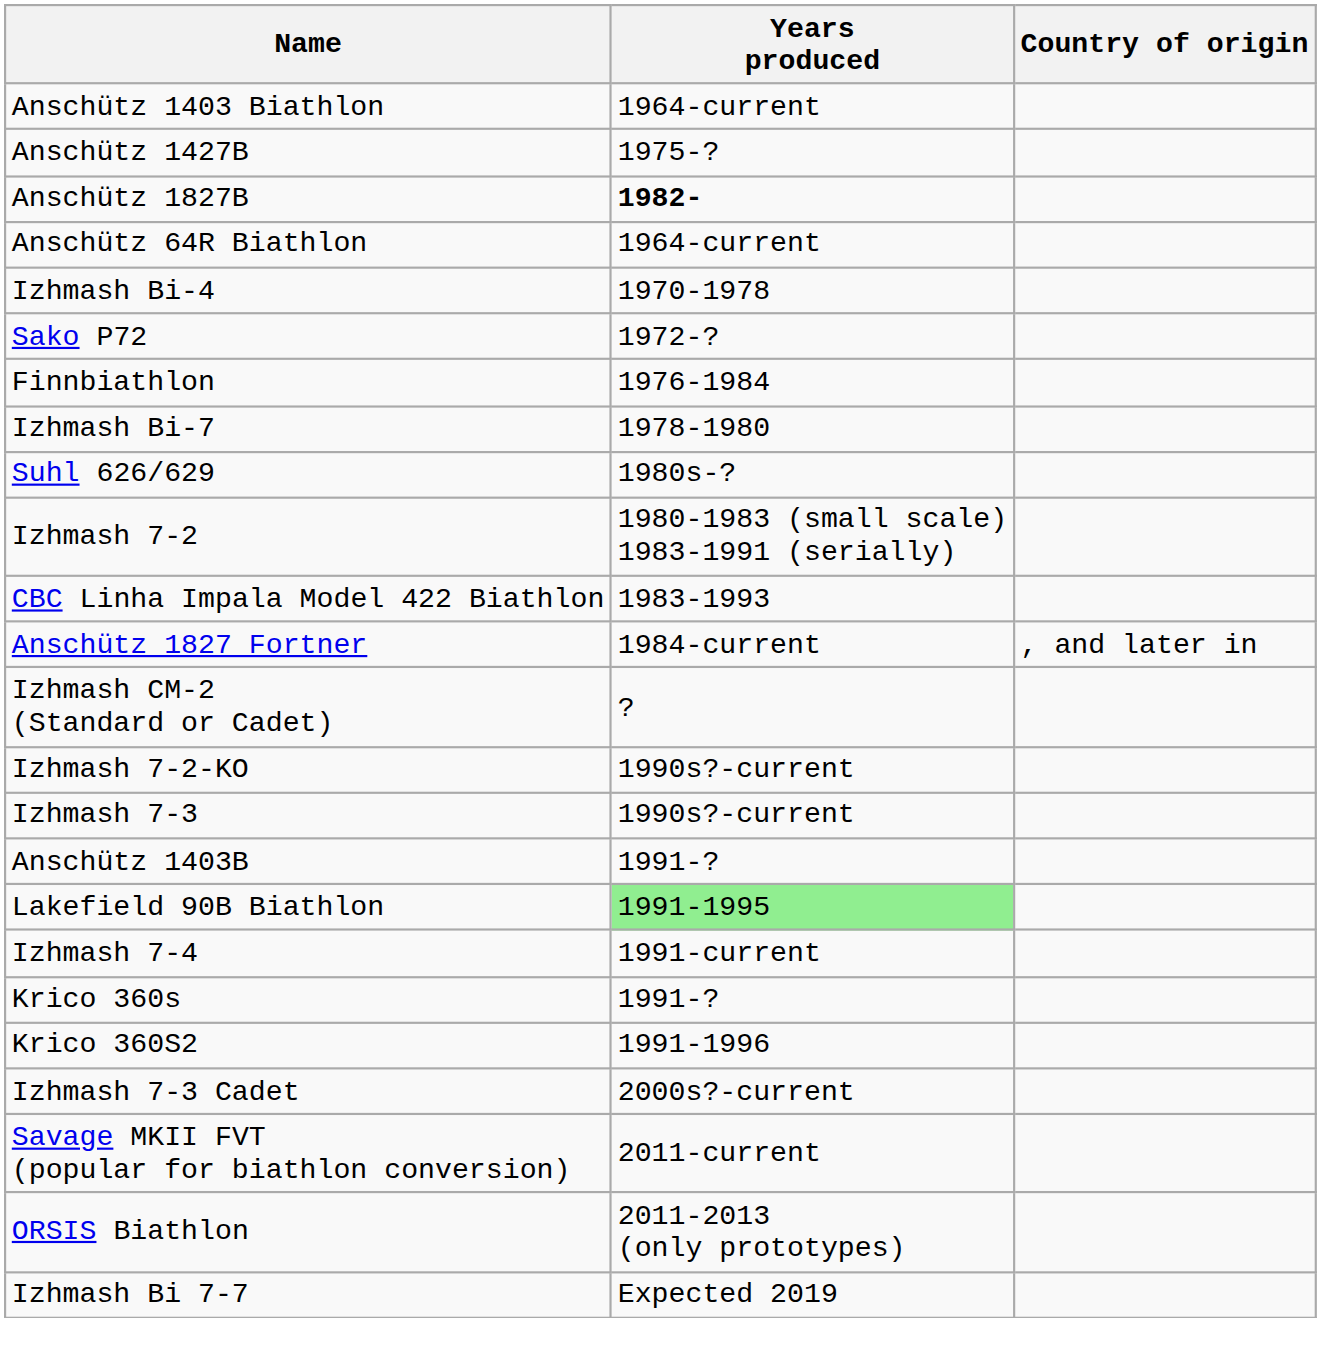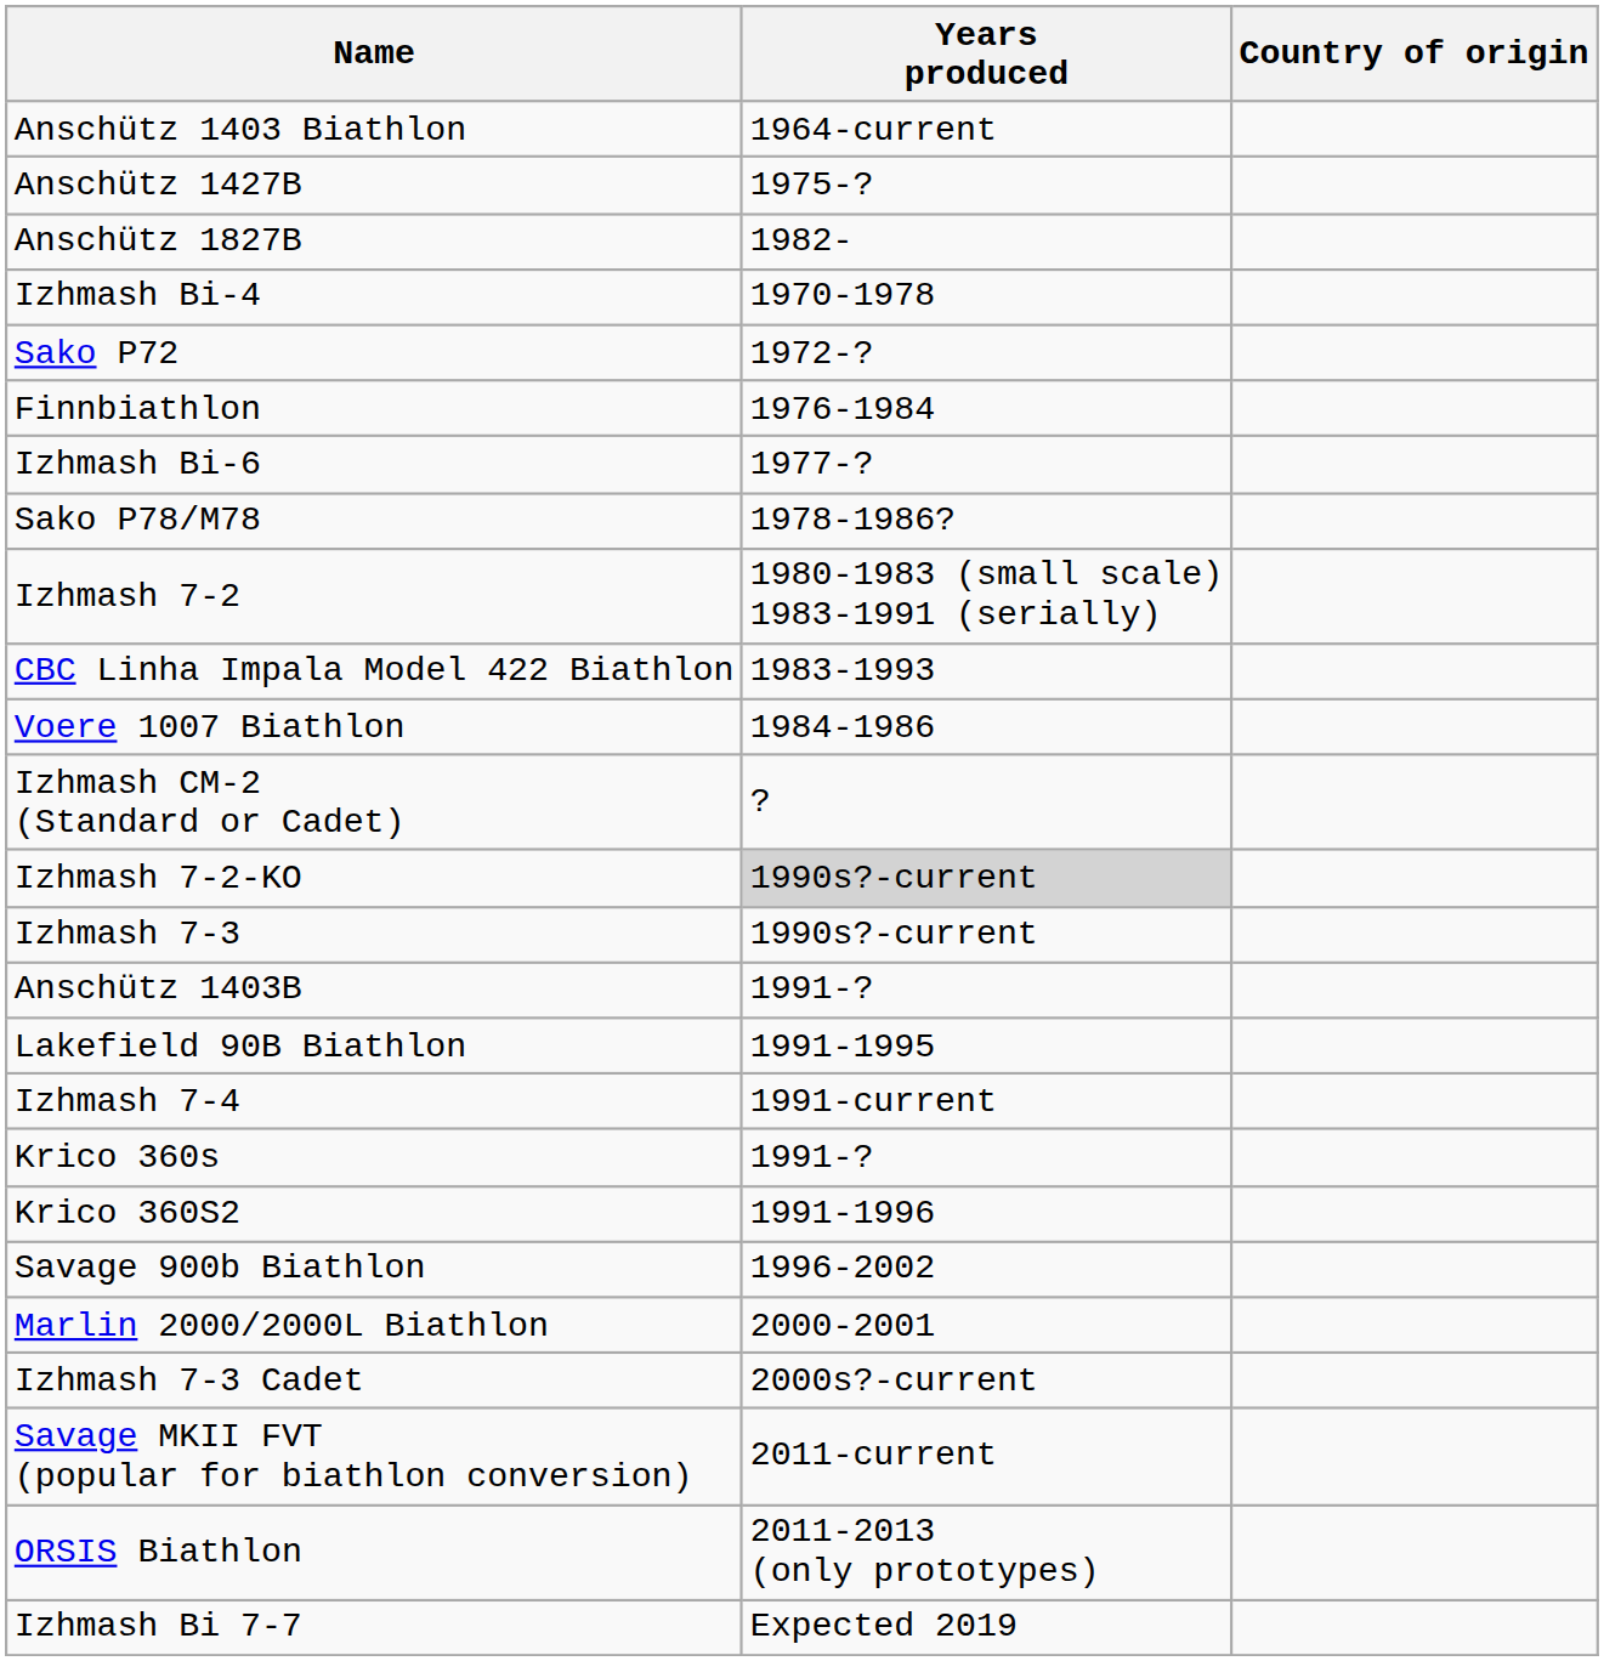 <table class="wikitable sortable">
 <tr>
 <th>Name</th>
 <th>Years <br>produced</th>
 <th>Country of origin</th>
 </tr>
 <tr>
 <td>Anschütz 1403 Biathlon</td>
 <td>1964-current</td>
 <td></td>
 </tr>
 <tr>
 <td>Anschütz 1427B</td>
 <td>1975-?</td>
 <td></td>
 </tr>
 <tr>
 <td>Anschütz 1827B</td>
-<td><strong>1982-</strong></td>
-<td></td>
-</tr>
-<tr>
-<td>Anschütz 64R Biathlon</td>
-<td>1964-current</td>
+<td>1982-</td>
 <td></td>
 </tr>
 <tr>
 <td>Izhmash Bi-4</td>
 <td>1970-1978</td>
 <td></td>
 </tr>
 <tr>
 <td><a href='#'>Sako</a> P72</td>
 <td>1972-?</td>
 <td></td>
 </tr>
 <tr>
 <td>Finnbiathlon</td>
 <td>1976-1984</td>
 <td></td>
 </tr>
 <tr>
-<td>Izhmash Bi-7</td>
-<td>1978-1980</td>
+<td>Izhmash Bi-6</td>
+<td>1977-?</td>
 <td></td>
 </tr>
 <tr>
-<td><a href='#'>Suhl</a> 626/629</td>
-<td>1980s-?</td>
+<td>Sako P78/M78</td>
+<td>1978-1986?</td>
 <td></td>
 </tr>
 <tr>
 <td>Izhmash 7-2</td>
 <td>1980-1983 (small scale) <br>1983-1991 (serially)</td>
 <td></td>
 </tr>
 <tr>
 <td><a href='#'>CBC</a> Linha Impala Model 422 Biathlon</td>
 <td>1983-1993</td>
 <td></td>
 </tr>
 <tr>
-<td><a href='#'>Anschütz 1827 Fortner</a></td>
-<td>1984-current</td>
-<td>, and later in <br></td>
+<td><a href='#'>Voere</a> 1007 Biathlon</td>
+<td>1984-1986</td>
+<td></td>
 </tr>
 <tr>
 <td>Izhmash CM-2 <br>(Standard or Cadet)</td>
 <td>?</td>
 <td></td>
 </tr>
 <tr>
 <td>Izhmash 7-2-KO</td>
-<td>1990s?-current</td>
+<td style="background: lightgrey;">1990s?-current</td>
 <td></td>
 </tr>
 <tr>
 <td>Izhmash 7-3</td>
 <td>1990s?-current</td>
 <td></td>
 </tr>
 <tr>
 <td>Anschütz 1403B</td>
 <td>1991-?</td>
 <td></td>
 </tr>
 <tr>
 <td>Lakefield 90B Biathlon</td>
-<td style="background: lightgreen;">1991-1995</td>
+<td>1991-1995</td>
 <td></td>
 </tr>
 <tr>
 <td>Izhmash 7-4</td>
 <td>1991-current</td>
 <td></td>
 </tr>
 <tr>
 <td>Krico 360s</td>
 <td>1991-?</td>
 <td></td>
 </tr>
 <tr>
 <td>Krico 360S2</td>
 <td>1991-1996</td>
+<td></td>
+</tr>
+<tr>
+<td>Savage 900b Biathlon</td>
+<td>1996-2002</td>
+<td></td>
+</tr>
+<tr>
+<td><a href='#'>Marlin</a> 2000/2000L Biathlon</td>
+<td>2000-2001</td>
 <td></td>
 </tr>
 <tr>
 <td>Izhmash 7-3 Cadet</td>
 <td>2000s?-current</td>
 <td></td>
 </tr>
 <tr>
 <td><a href='#'>Savage</a> MKII FVT <br>(popular for biathlon conversion)</td>
 <td>2011-current</td>
 <td></td>
 </tr>
 <tr>
 <td><a href='#'>ORSIS</a> Biathlon</td>
 <td>2011-2013 <br>(only prototypes)</td>
 <td></td>
 </tr>
 <tr>
 <td>Izhmash Bi 7-7</td>
 <td>Expected 2019</td>
 <td></td>
 </tr>
 <tr>
 </tr>
 </table>
